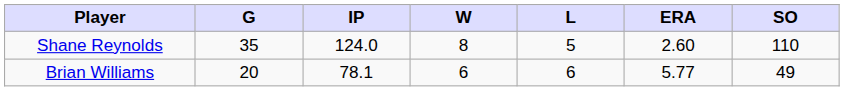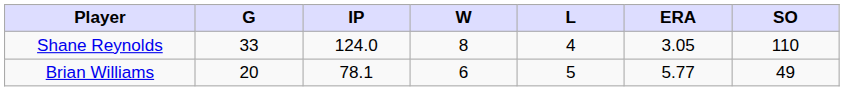 <table class="wikitable sortable">
 <tr>
 <th style="background:#ddf; width:16%;">Player</th>
 <th style="background:#ddf; width:9%;">G</th>
 <th style="background:#ddf; width:9%;">IP</th>
 <th style="background:#ddf; width:9%;">W</th>
 <th style="background:#ddf; width:9%;">L</th>
 <th style="background:#ddf; width:9%;">ERA</th>
 <th style="background:#ddf; width:9%;">SO</th>
 </tr>
 <tr align=center>
 <td><a href='#'>Shane Reynolds</a></td>
-<td>35</td>
+<td>33</td>
 <td>124.0</td>
 <td>8</td>
-<td>5</td>
-<td>2.60</td>
+<td>4</td>
+<td>3.05</td>
 <td>110</td>
 </tr>
 <tr align=center>
 <td><a href='#'>Brian Williams</a></td>
 <td>20</td>
 <td>78.1</td>
 <td>6</td>
-<td>6</td>
+<td>5</td>
 <td>5.77</td>
 <td>49</td>
 </tr>
 </table>
